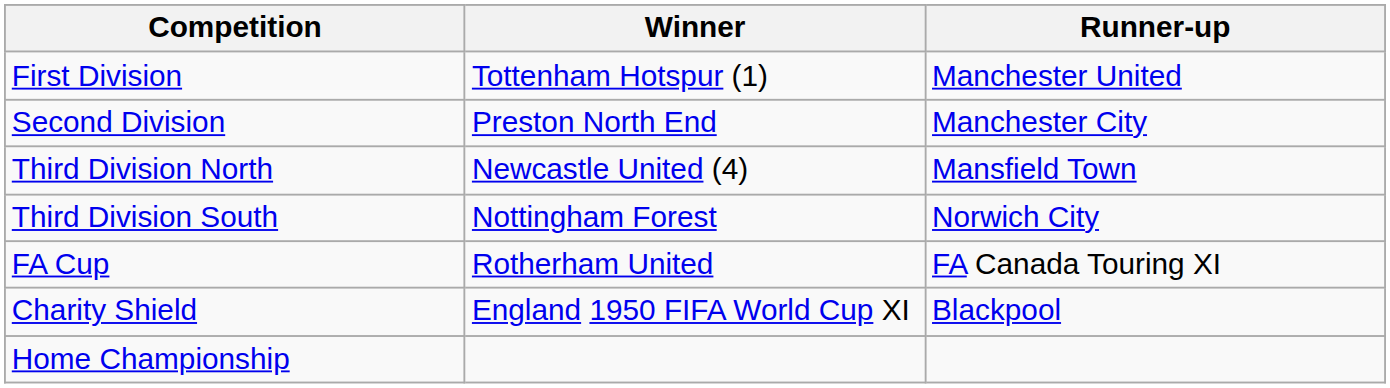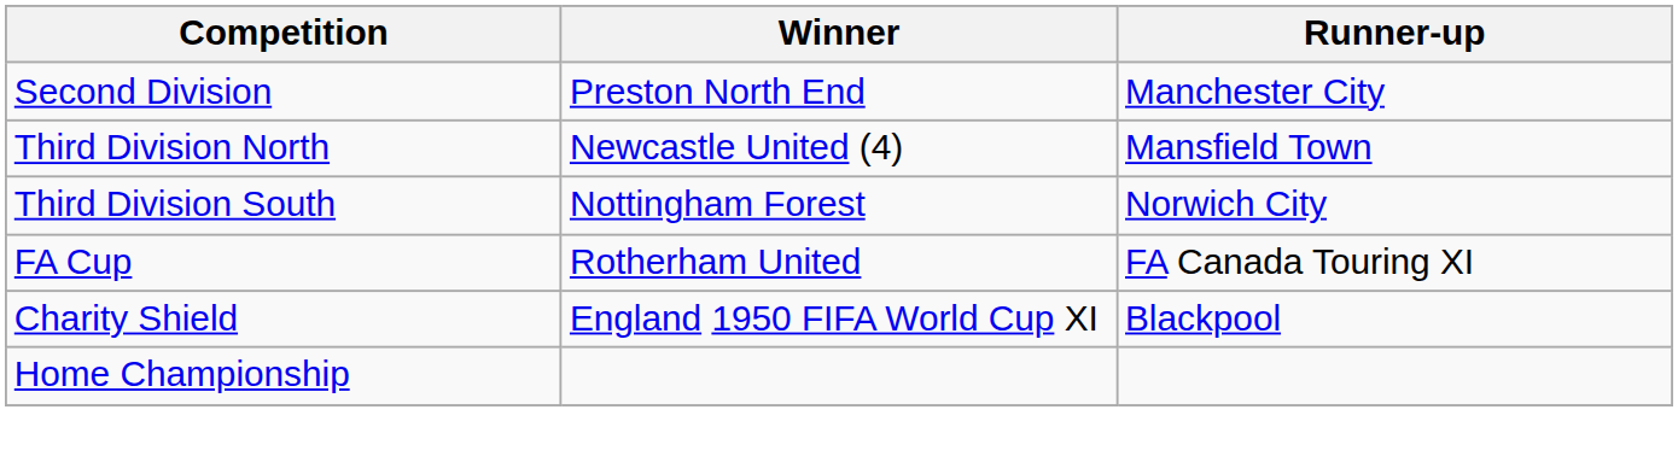 <table class="wikitable">
 <tr>
 <th style="width:15em">Competition</th>
 <th style="width:15em">Winner</th>
 <th style="width:15em">Runner-up</th>
-</tr>
-<tr>
-<td><a href='#'>First Division</a></td>
-<td><a href='#'>Tottenham Hotspur</a> (1)</td>
-<td><a href='#'>Manchester United</a></td>
 </tr>
 <tr>
 <td><a href='#'>Second Division</a></td>
 <td><a href='#'>Preston North End</a></td>
 <td><a href='#'>Manchester City</a></td>
 </tr>
 <tr>
 <td><a href='#'>Third Division North</a></td>
 <td><a href='#'>Newcastle United</a> (4)</td>
 <td><a href='#'>Mansfield Town</a></td>
 </tr>
 <tr>
 <td><a href='#'>Third Division South</a></td>
 <td><a href='#'>Nottingham Forest</a></td>
 <td><a href='#'>Norwich City</a></td>
 </tr>
 <tr>
 <td><a href='#'>FA Cup</a></td>
 <td><a href='#'>Rotherham United</a></td>
 <td><a href='#'>FA</a> Canada Touring XI</td>
 </tr>
 <tr>
 <td><a href='#'>Charity Shield</a></td>
 <td><a href='#'>England</a> <a href='#'>1950 FIFA World Cup</a> XI</td>
 <td><a href='#'>Blackpool</a></td>
 </tr>
 <tr>
 <td><a href='#'>Home Championship</a></td>
 <td></td>
 <td></td>
 </tr>
 </table>
